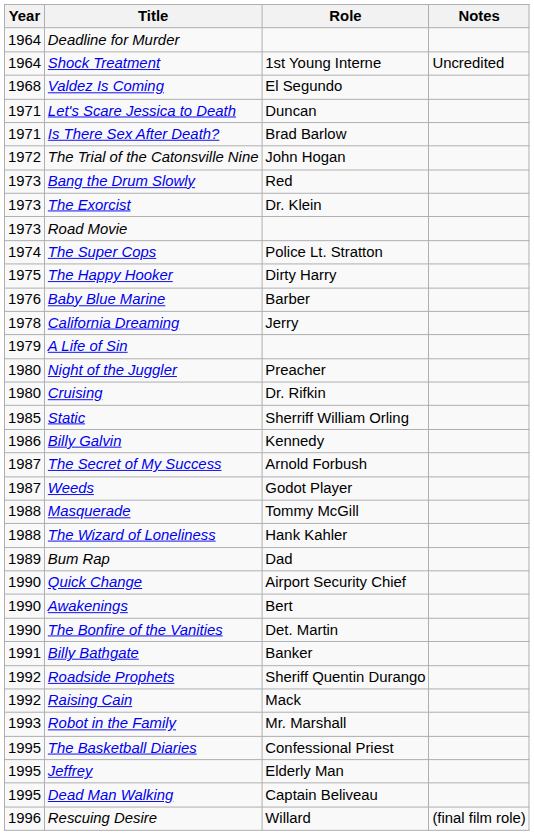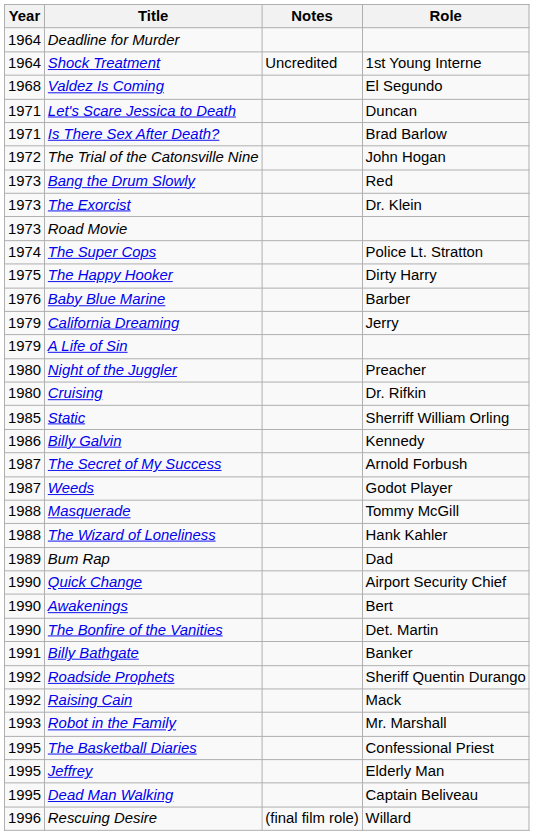 <table class="wikitable">
 <tr>
 <th>Year</th>
 <th>Title</th>
+<th>Notes</th>
 <th>Role</th>
-<th>Notes</th>
 </tr>
 <tr>
 <td>1964</td>
 <td><em>Deadline for Murder</em></td>
 <td></td>
 <td></td>
 </tr>
 <tr>
 <td>1964</td>
 <td><em><a href='#'>Shock Treatment</a></em></td>
+<td>Uncredited</td>
 <td>1st Young Interne</td>
-<td>Uncredited</td>
 </tr>
 <tr>
 <td>1968</td>
 <td><em><a href='#'>Valdez Is Coming</a></em></td>
+<td></td>
 <td>El Segundo</td>
-<td></td>
 </tr>
 <tr>
 <td>1971</td>
 <td><em><a href='#'>Let's Scare Jessica to Death</a></em></td>
+<td></td>
 <td>Duncan</td>
-<td></td>
 </tr>
 <tr>
 <td>1971</td>
 <td><em><a href='#'>Is There Sex After Death?</a></em></td>
+<td></td>
 <td>Brad Barlow</td>
-<td></td>
 </tr>
 <tr>
 <td>1972</td>
 <td><em>The Trial of the Catonsville Nine</em></td>
+<td></td>
 <td>John Hogan</td>
-<td></td>
 </tr>
 <tr>
 <td>1973</td>
 <td><em><a href='#'>Bang the Drum Slowly</a></em></td>
+<td></td>
 <td>Red</td>
-<td></td>
 </tr>
 <tr>
 <td>1973</td>
 <td><em><a href='#'>The Exorcist</a></em></td>
+<td></td>
 <td>Dr. Klein</td>
-<td></td>
 </tr>
 <tr>
 <td>1973</td>
 <td><em>Road Movie</em></td>
 <td></td>
 <td></td>
 </tr>
 <tr>
 <td>1974</td>
 <td><em><a href='#'>The Super Cops</a></em></td>
+<td></td>
 <td>Police Lt. Stratton</td>
-<td></td>
 </tr>
 <tr>
 <td>1975</td>
 <td><em><a href='#'>The Happy Hooker</a></em></td>
+<td></td>
 <td>Dirty Harry</td>
-<td></td>
 </tr>
 <tr>
 <td>1976</td>
 <td><em><a href='#'>Baby Blue Marine</a></em></td>
+<td></td>
 <td>Barber</td>
-<td></td>
 </tr>
 <tr>
-<td>1978</td>
+<td>1979</td>
 <td><em><a href='#'>California Dreaming</a></em></td>
+<td></td>
 <td>Jerry</td>
-<td></td>
 </tr>
 <tr>
 <td>1979</td>
 <td><em><a href='#'>A Life of Sin</a></em></td>
 <td></td>
 <td></td>
 </tr>
 <tr>
 <td>1980</td>
 <td><em><a href='#'>Night of the Juggler</a></em></td>
+<td></td>
 <td>Preacher</td>
-<td></td>
 </tr>
 <tr>
 <td>1980</td>
 <td><em><a href='#'>Cruising</a></em></td>
+<td></td>
 <td>Dr. Rifkin</td>
-<td></td>
 </tr>
 <tr>
 <td>1985</td>
 <td><em><a href='#'>Static</a></em></td>
+<td></td>
 <td>Sherriff William Orling</td>
-<td></td>
 </tr>
 <tr>
 <td>1986</td>
 <td><em><a href='#'>Billy Galvin</a></em></td>
+<td></td>
 <td>Kennedy</td>
-<td></td>
 </tr>
 <tr>
 <td>1987</td>
 <td><em><a href='#'>The Secret of My Success</a></em></td>
+<td></td>
 <td>Arnold Forbush</td>
-<td></td>
 </tr>
 <tr>
 <td>1987</td>
 <td><em><a href='#'>Weeds</a></em></td>
+<td></td>
 <td>Godot Player</td>
-<td></td>
 </tr>
 <tr>
 <td>1988</td>
 <td><em><a href='#'>Masquerade</a></em></td>
+<td></td>
 <td>Tommy McGill</td>
-<td></td>
 </tr>
 <tr>
 <td>1988</td>
 <td><em><a href='#'>The Wizard of Loneliness</a></em></td>
+<td></td>
 <td>Hank Kahler</td>
-<td></td>
 </tr>
 <tr>
 <td>1989</td>
 <td><em>Bum Rap</em></td>
+<td></td>
 <td>Dad</td>
-<td></td>
 </tr>
 <tr>
 <td>1990</td>
 <td><em><a href='#'>Quick Change</a></em></td>
+<td></td>
 <td>Airport Security Chief</td>
-<td></td>
 </tr>
 <tr>
 <td>1990</td>
 <td><em><a href='#'>Awakenings</a></em></td>
+<td></td>
 <td>Bert</td>
-<td></td>
 </tr>
 <tr>
 <td>1990</td>
 <td><em><a href='#'>The Bonfire of the Vanities</a></em></td>
+<td></td>
 <td>Det. Martin</td>
-<td></td>
 </tr>
 <tr>
 <td>1991</td>
 <td><em><a href='#'>Billy Bathgate</a></em></td>
+<td></td>
 <td>Banker</td>
-<td></td>
 </tr>
 <tr>
 <td>1992</td>
 <td><em><a href='#'>Roadside Prophets</a></em></td>
+<td></td>
 <td>Sheriff Quentin Durango</td>
-<td></td>
 </tr>
 <tr>
 <td>1992</td>
 <td><em><a href='#'>Raising Cain</a></em></td>
+<td></td>
 <td>Mack</td>
-<td></td>
 </tr>
 <tr>
 <td>1993</td>
 <td><em><a href='#'>Robot in the Family</a></em></td>
+<td></td>
 <td>Mr. Marshall</td>
-<td></td>
 </tr>
 <tr>
 <td>1995</td>
 <td><em><a href='#'>The Basketball Diaries</a></em></td>
+<td></td>
 <td>Confessional Priest</td>
-<td></td>
 </tr>
 <tr>
 <td>1995</td>
 <td><em><a href='#'>Jeffrey</a></em></td>
+<td></td>
 <td>Elderly Man</td>
-<td></td>
 </tr>
 <tr>
 <td>1995</td>
 <td><em><a href='#'>Dead Man Walking</a></em></td>
+<td></td>
 <td>Captain Beliveau</td>
-<td></td>
 </tr>
 <tr>
 <td>1996</td>
 <td><em>Rescuing Desire</em></td>
+<td>(final film role)</td>
 <td>Willard</td>
-<td>(final film role)</td>
 </tr>
 </table>
